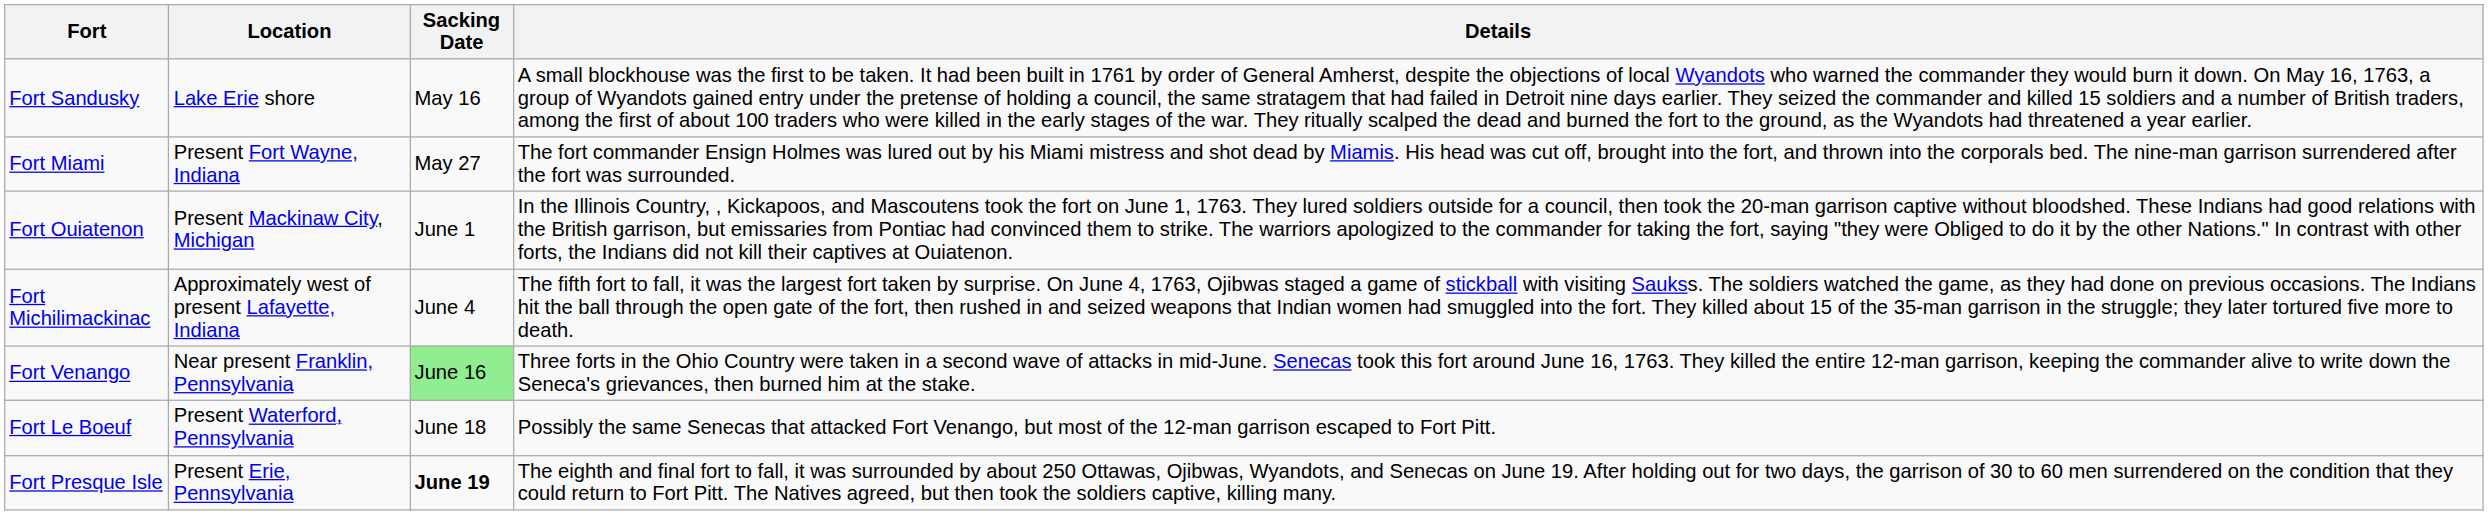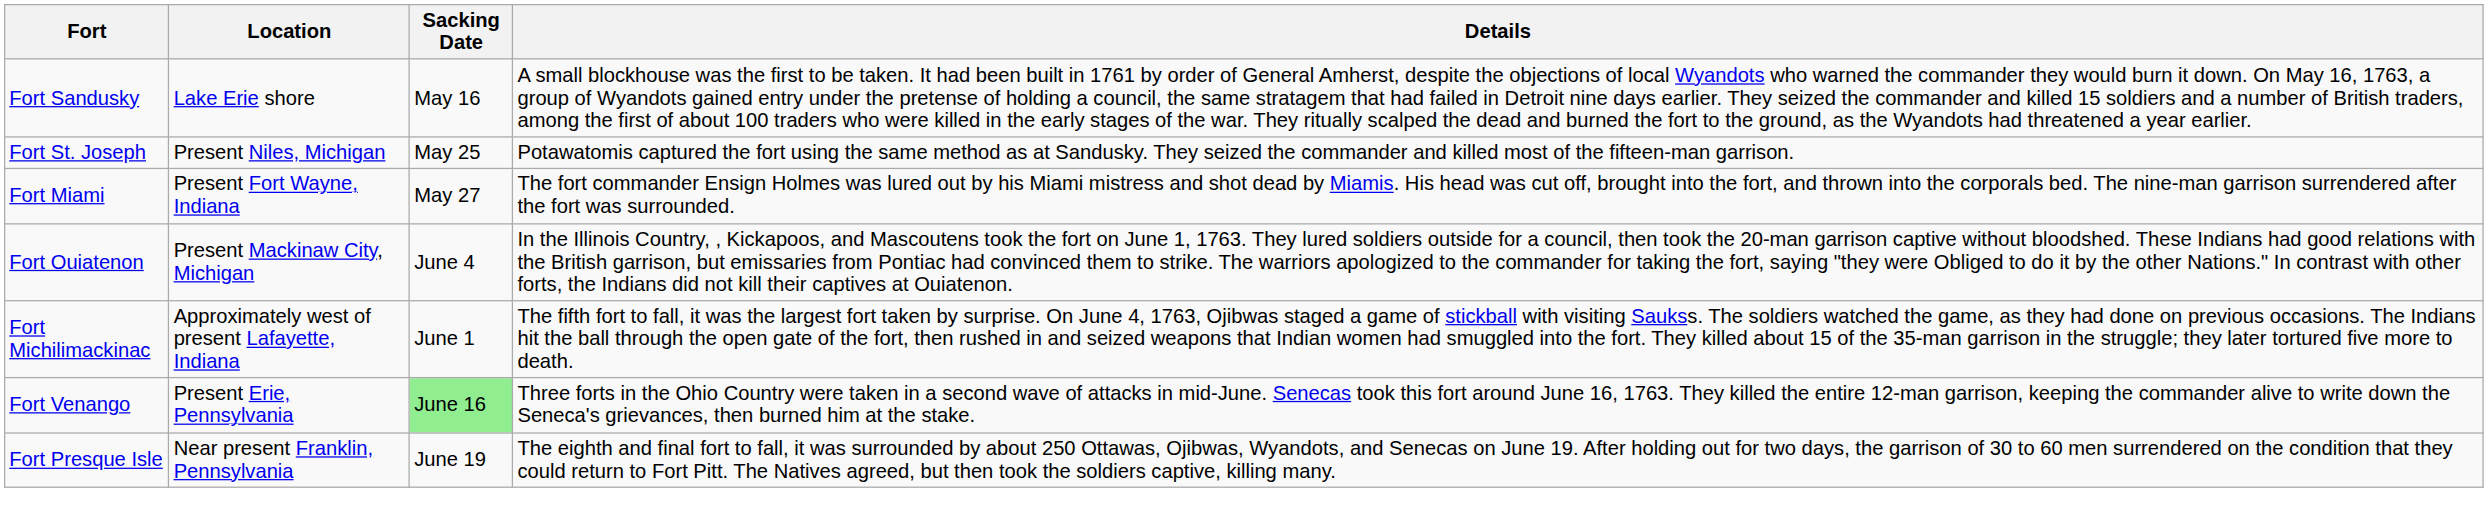 <table class="wikitable">
 <tr>
 <th>Fort</th>
 <th>Location</th>
 <th>Sacking Date</th>
 <th>Details</th>
 </tr>
 <tr>
 <td><a href='#'>Fort Sandusky</a></td>
 <td><a href='#'>Lake Erie</a> shore</td>
 <td>May 16</td>
 <td>A small blockhouse was the first to be taken. It had been built in 1761 by order of General Amherst, despite the objections of local <a href='#'>Wyandots</a> who warned the commander they would burn it down. On May 16, 1763, a group of Wyandots gained entry under the pretense of holding a council, the same stratagem that had failed in Detroit nine days earlier. They seized the commander and killed 15 soldiers and a number of British traders, among the first of about 100 traders who were killed in the early stages of the war. They ritually scalped the dead and burned the fort to the ground, as the Wyandots had threatened a year earlier.</td>
 </tr>
 <tr>
+<td><a href='#'>Fort St. Joseph</a></td>
+<td>Present <a href='#'>Niles, Michigan</a></td>
+<td>May 25</td>
+<td>Potawatomis captured the fort using the same method as at Sandusky. They seized the commander and killed most of the fifteen-man garrison.</td>
+</tr>
+<tr>
 <td><a href='#'>Fort Miami</a></td>
 <td>Present <a href='#'>Fort Wayne, Indiana</a></td>
 <td>May 27</td>
 <td>The fort commander Ensign Holmes was lured out by his Miami mistress and shot dead by <a href='#'>Miamis</a>. His head was cut off, brought into the fort, and thrown into the corporals bed. The nine-man garrison surrendered after the fort was surrounded.</td>
 </tr>
 <tr>
 <td><a href='#'>Fort Ouiatenon</a></td>
 <td>Present <a href='#'>Mackinaw City</a>, <a href='#'>Michigan</a></td>
-<td>June 1</td>
+<td>June 4</td>
 <td>In the Illinois Country, , Kickapoos, and Mascoutens took the fort on June 1, 1763. They lured soldiers outside for a council, then took the 20-man garrison captive without bloodshed. These Indians had good relations with the British garrison, but emissaries from Pontiac had convinced them to strike. The warriors apologized to the commander for taking the fort, saying "they were Obliged to do it by the other Nations." In contrast with other forts, the Indians did not kill their captives at Ouiatenon.</td>
 </tr>
 <tr>
 <td><a href='#'>Fort Michilimackinac</a></td>
 <td>Approximately  west of present <a href='#'>Lafayette, Indiana</a></td>
-<td>June 4</td>
+<td>June 1</td>
 <td>The fifth fort to fall, it was the largest fort taken by surprise. On June 4, 1763, Ojibwas staged a game of <a href='#'>stickball</a> with visiting <a href='#'>Sauks</a>s. The soldiers watched the game, as they had done on previous occasions. The Indians hit the ball through the open gate of the fort, then rushed in and seized weapons that Indian women had smuggled into the fort. They killed about 15 of the 35-man garrison in the struggle; they later tortured five more to death.</td>
 </tr>
 <tr>
 <td><a href='#'>Fort Venango</a></td>
-<td>Near present <a href='#'>Franklin, Pennsylvania</a></td>
+<td>Present <a href='#'>Erie, Pennsylvania</a></td>
 <td style="background: lightgreen;">June 16</td>
 <td>Three forts in the Ohio Country were taken in a second wave of attacks in mid-June. <a href='#'>Senecas</a> took this fort around June 16, 1763. They killed the entire 12-man garrison, keeping the commander alive to write down the Seneca's grievances, then burned him at the stake.</td>
 </tr>
 <tr>
-<td><a href='#'>Fort Le Boeuf</a></td>
-<td>Present <a href='#'>Waterford, Pennsylvania</a></td>
-<td>June 18</td>
-<td>Possibly the same Senecas that attacked Fort Venango, but most of the 12-man garrison escaped to Fort Pitt.</td>
-</tr>
-<tr>
 <td><a href='#'>Fort Presque Isle</a></td>
-<td>Present <a href='#'>Erie, Pennsylvania</a></td>
-<td><strong>June 19</strong></td>
+<td>Near present <a href='#'>Franklin, Pennsylvania</a></td>
+<td>June 19</td>
 <td>The eighth and final fort to fall, it was surrounded by about 250 Ottawas, Ojibwas, Wyandots, and Senecas on June 19. After holding out for two days, the garrison of 30 to 60 men surrendered on the condition that they could return to Fort Pitt. The Natives agreed, but then took the soldiers captive, killing many.</td>
 </tr>
 </table>
